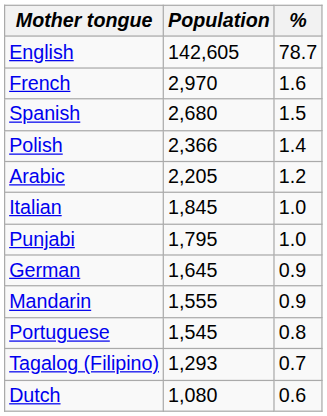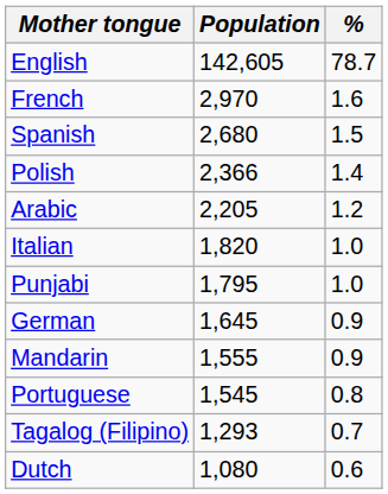 <table class="wikitable" style="float:left;">
 <tr>
 <th><em>Mother tongue</em></th>
 <th><em>Population</em></th>
 <th><em>%</em></th>
 </tr>
 <tr>
 <td><a href='#'>English</a></td>
 <td>142,605</td>
 <td>78.7</td>
 </tr>
 <tr>
 <td><a href='#'>French</a></td>
 <td>2,970</td>
 <td>1.6</td>
 </tr>
 <tr>
 <td><a href='#'>Spanish</a></td>
 <td>2,680</td>
 <td>1.5</td>
 </tr>
 <tr>
 <td><a href='#'>Polish</a></td>
 <td>2,366</td>
 <td>1.4</td>
 </tr>
 <tr>
 <td><a href='#'>Arabic</a></td>
 <td>2,205</td>
 <td>1.2</td>
 </tr>
 <tr>
 <td><a href='#'>Italian</a></td>
-<td>1,845</td>
+<td>1,820</td>
 <td>1.0</td>
 </tr>
 <tr>
 <td><a href='#'>Punjabi</a></td>
 <td>1,795</td>
 <td>1.0</td>
 </tr>
 <tr>
 <td><a href='#'>German</a></td>
 <td>1,645</td>
 <td>0.9</td>
 </tr>
 <tr>
 <td><a href='#'>Mandarin</a></td>
 <td>1,555</td>
 <td>0.9</td>
 </tr>
 <tr>
 <td><a href='#'>Portuguese</a></td>
 <td>1,545</td>
 <td>0.8</td>
 </tr>
 <tr>
 <td><a href='#'>Tagalog (Filipino)</a></td>
 <td>1,293</td>
 <td>0.7</td>
 </tr>
 <tr>
 <td><a href='#'>Dutch</a></td>
 <td>1,080</td>
 <td>0.6</td>
 </tr>
 </table>
